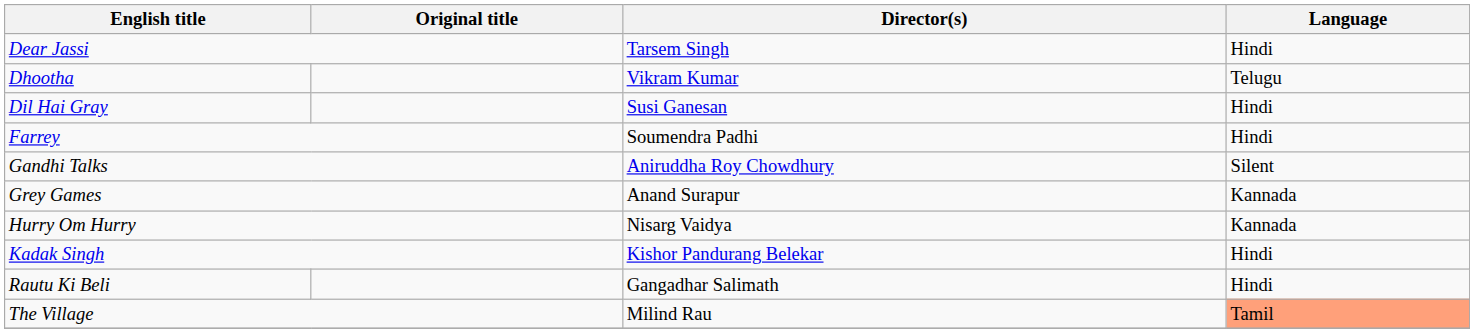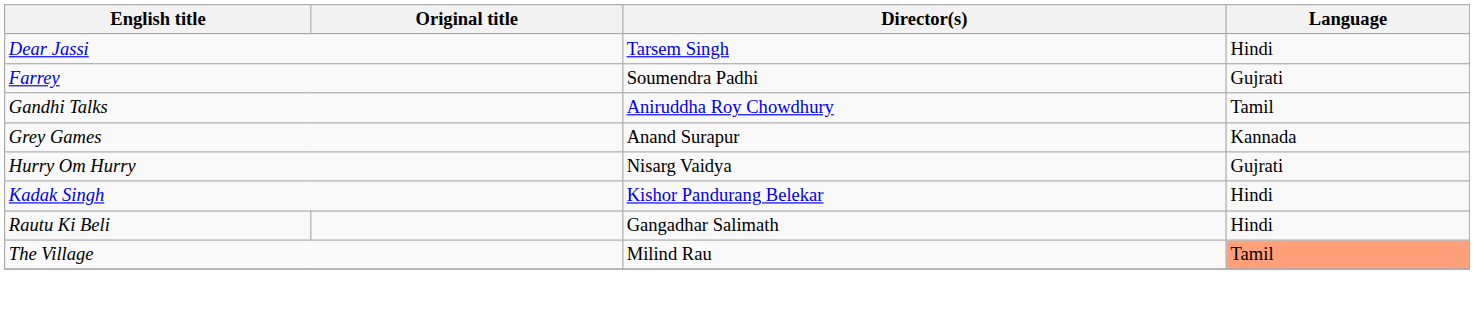 <table class="sortable wikitable" style="width:100%; margin-bottom:4px" cellpadding="5">
 <tr>
 <th scope="col">English title</th>
 <th scope="col">Original title</th>
 <th scope="col">Director(s)</th>
 <th scope="col">Language</th>
 </tr>
 <tr>
 <td colspan=2><em><a href='#'>Dear Jassi</a></em></td>
 <td><a href='#'>Tarsem Singh</a></td>
 <td>Hindi</td>
 </tr>
 <tr>
-<td><em><a href='#'>Dhootha</a></em></td>
-<td></td>
-<td><a href='#'>Vikram Kumar</a></td>
-<td>Telugu</td>
-</tr>
-<tr>
-<td><em><a href='#'>Dil Hai Gray</a></em></td>
-<td></td>
-<td><a href='#'>Susi Ganesan</a></td>
-<td>Hindi</td>
-</tr>
-<tr>
 <td colspan=2><em><a href='#'>Farrey</a></em></td>
 <td>Soumendra Padhi</td>
-<td>Hindi</td>
+<td>Gujrati</td>
 </tr>
 <tr>
 <td colspan=2><em>Gandhi Talks</em></td>
 <td><a href='#'>Aniruddha Roy Chowdhury</a></td>
-<td>Silent</td>
+<td>Tamil</td>
 </tr>
 <tr>
 <td colspan=2><em>Grey Games</em></td>
 <td>Anand Surapur</td>
 <td>Kannada</td>
 </tr>
 <tr>
 <td colspan=2><em>Hurry Om Hurry</em></td>
 <td>Nisarg Vaidya</td>
-<td>Kannada</td>
+<td>Gujrati</td>
 </tr>
 <tr>
 <td colspan=2><em><a href='#'>Kadak Singh</a></em></td>
 <td><a href='#'>Kishor Pandurang Belekar</a></td>
 <td>Hindi</td>
 </tr>
 <tr>
 <td><em>Rautu Ki Beli</em></td>
 <td></td>
 <td>Gangadhar Salimath</td>
 <td>Hindi</td>
 </tr>
 <tr>
 <td colspan=2><em>The Village</em></td>
 <td>Milind Rau</td>
 <td style="background: lightsalmon;">Tamil</td>
 </tr>
 <tr>
 </tr>
 </table>
